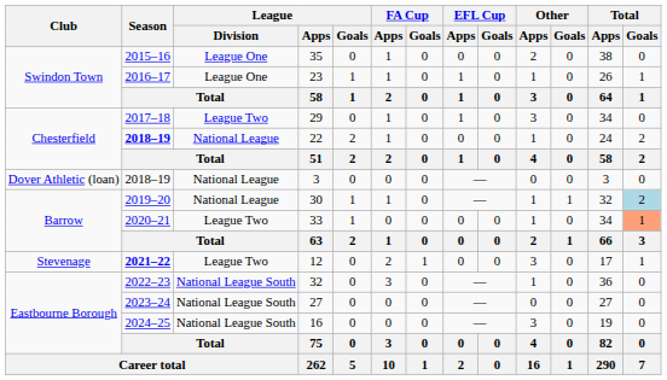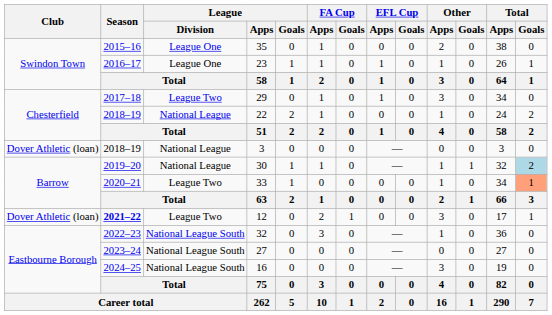 <table class="wikitable" style="text-align:center">
 <tr>
 <th rowspan="2">Club</th>
 <th rowspan="2">Season</th>
 <th colspan="3">League</th>
 <th colspan="2"><a href='#'>FA Cup</a></th>
 <th colspan="2"><a href='#'>EFL Cup</a></th>
 <th colspan="2">Other</th>
 <th colspan="2">Total</th>
 </tr>
 <tr>
 <th>Division</th>
 <th>Apps</th>
 <th>Goals</th>
 <th>Apps</th>
 <th>Goals</th>
 <th>Apps</th>
 <th>Goals</th>
 <th>Apps</th>
 <th>Goals</th>
 <th>Apps</th>
 <th>Goals</th>
 </tr>
 <tr>
 <td rowspan="3" valign="center"><a href='#'>Swindon Town</a></td>
 <td><a href='#'>2015–16</a></td>
 <td><a href='#'>League One</a></td>
 <td>35</td>
 <td>0</td>
 <td>1</td>
 <td>0</td>
 <td>0</td>
 <td>0</td>
 <td>2</td>
 <td>0</td>
 <td>38</td>
 <td>0</td>
 </tr>
 <tr>
 <td><a href='#'>2016–17</a></td>
 <td>League One</td>
 <td>23</td>
 <td>1</td>
 <td>1</td>
 <td>0</td>
 <td>1</td>
 <td>0</td>
 <td>1</td>
 <td>0</td>
 <td>26</td>
 <td>1</td>
 </tr>
 <tr>
 <th colspan="2">Total</th>
 <th>58</th>
 <th>1</th>
 <th>2</th>
 <th>0</th>
 <th>1</th>
 <th>0</th>
 <th>3</th>
 <th>0</th>
 <th>64</th>
 <th>1</th>
 </tr>
 <tr>
 <td rowspan="3" valign="center"><a href='#'>Chesterfield</a></td>
 <td><a href='#'>2017–18</a></td>
 <td><a href='#'>League Two</a></td>
 <td>29</td>
 <td>0</td>
 <td>1</td>
 <td>0</td>
 <td>1</td>
 <td>0</td>
 <td>3</td>
 <td>0</td>
 <td>34</td>
 <td>0</td>
 </tr>
 <tr>
-<td><strong><a href='#'>2018–19</a></strong></td>
+<td><a href='#'>2018–19</a></td>
 <td><a href='#'>National League</a></td>
 <td>22</td>
 <td>2</td>
 <td>1</td>
 <td>0</td>
 <td>0</td>
 <td>0</td>
 <td>1</td>
 <td>0</td>
 <td>24</td>
 <td>2</td>
 </tr>
 <tr>
 <th colspan="2">Total</th>
 <th>51</th>
 <th>2</th>
 <th>2</th>
 <th>0</th>
 <th>1</th>
 <th>0</th>
 <th>4</th>
 <th>0</th>
 <th>58</th>
 <th>2</th>
 </tr>
 <tr>
 <td><a href='#'>Dover Athletic</a> (loan)</td>
 <td>2018–19</td>
 <td>National League</td>
 <td>3</td>
 <td>0</td>
 <td>0</td>
 <td>0</td>
 <td colspan="2">—</td>
 <td>0</td>
 <td>0</td>
 <td>3</td>
 <td>0</td>
 </tr>
 <tr>
 <td rowspan="3"><a href='#'>Barrow</a></td>
 <td><a href='#'>2019–20</a></td>
 <td>National League</td>
 <td>30</td>
 <td>1</td>
 <td>1</td>
 <td>0</td>
 <td colspan="2">—</td>
 <td>1</td>
 <td>1</td>
 <td>32</td>
 <td style="background: lightblue;">2</td>
 </tr>
 <tr>
 <td><a href='#'>2020–21</a></td>
 <td>League Two</td>
 <td>33</td>
 <td>1</td>
 <td>0</td>
 <td>0</td>
 <td>0</td>
 <td>0</td>
 <td>1</td>
 <td>0</td>
 <td>34</td>
 <td style="background: lightsalmon;">1</td>
 </tr>
 <tr>
 <th colspan="2">Total</th>
 <th>63</th>
 <th>2</th>
 <th>1</th>
 <th>0</th>
 <th>0</th>
 <th>0</th>
 <th>2</th>
 <th>1</th>
 <th>66</th>
 <th>3</th>
 </tr>
 <tr>
-<td><a href='#'>Stevenage</a></td>
+<td><a href='#'>Dover Athletic</a> (loan)</td>
 <td><strong><a href='#'>2021–22</a></strong></td>
 <td>League Two</td>
 <td>12</td>
 <td>0</td>
 <td>2</td>
 <td>1</td>
 <td>0</td>
 <td>0</td>
 <td>3</td>
 <td>0</td>
 <td>17</td>
 <td>1</td>
 </tr>
 <tr>
 <td rowspan="4"><a href='#'>Eastbourne Borough</a></td>
 <td><a href='#'>2022–23</a></td>
 <td><a href='#'>National League South</a></td>
 <td>32</td>
 <td>0</td>
 <td>3</td>
 <td>0</td>
 <td colspan="2">—</td>
 <td>1</td>
 <td>0</td>
 <td>36</td>
 <td>0</td>
 </tr>
 <tr>
 <td><a href='#'>2023–24</a></td>
 <td>National League South</td>
 <td>27</td>
 <td>0</td>
 <td>0</td>
 <td>0</td>
 <td colspan="2">—</td>
 <td>0</td>
 <td>0</td>
 <td>27</td>
 <td>0</td>
 </tr>
 <tr>
 <td><a href='#'>2024–25</a></td>
 <td>National League South</td>
 <td>16</td>
 <td>0</td>
 <td>0</td>
 <td>0</td>
 <td colspan="2">—</td>
 <td>3</td>
 <td>0</td>
 <td>19</td>
 <td>0</td>
 </tr>
 <tr>
 <th colspan="2">Total</th>
 <th>75</th>
 <th>0</th>
 <th>3</th>
 <th>0</th>
 <th>0</th>
 <th>0</th>
 <th>4</th>
 <th>0</th>
 <th>82</th>
 <th>0</th>
 </tr>
 <tr>
 <th colspan="3">Career total</th>
 <th>262</th>
 <th>5</th>
 <th>10</th>
 <th>1</th>
 <th>2</th>
 <th>0</th>
 <th>16</th>
 <th>1</th>
 <th>290</th>
 <th>7</th>
 </tr>
 </table>
